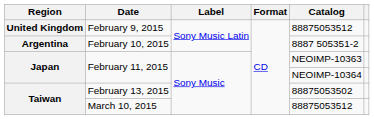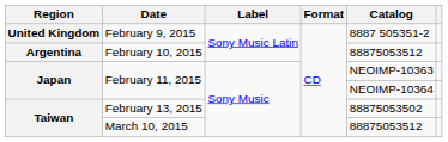 <table class="wikitable plainrowheaders">
 <tr>
 <th>Region</th>
 <th>Date</th>
 <th>Label</th>
 <th>Format</th>
 <th>Catalog</th>
 <th></th>
 </tr>
 <tr>
 <th scope="row">United Kingdom</th>
 <td>February 9, 2015</td>
 <td rowspan="2"><a href='#'>Sony Music Latin</a></td>
 <td rowspan="6"><a href='#'>CD</a></td>
-<td>88875053512</td>
+<td>8887 505351-2</td>
 <td></td>
 </tr>
 <tr>
 <th scope="row">Argentina</th>
 <td>February 10, 2015</td>
-<td>8887 505351-2</td>
+<td>88875053512</td>
 <td></td>
 </tr>
 <tr>
 <th scope="row" rowspan="2">Japan</th>
 <td rowspan="2">February 11, 2015</td>
 <td rowspan="4"><a href='#'>Sony Music</a></td>
 <td>NEOIMP-10363</td>
 <td></td>
 </tr>
 <tr>
 <td>NEOIMP-10364</td>
 <td></td>
 </tr>
 <tr>
 <th scope="row" rowspan="2">Taiwan</th>
 <td>February 13, 2015</td>
 <td>88875053502</td>
 <td></td>
 </tr>
 <tr>
 <td>March 10, 2015</td>
 <td>88875053512</td>
 <td></td>
 </tr>
 </table>
